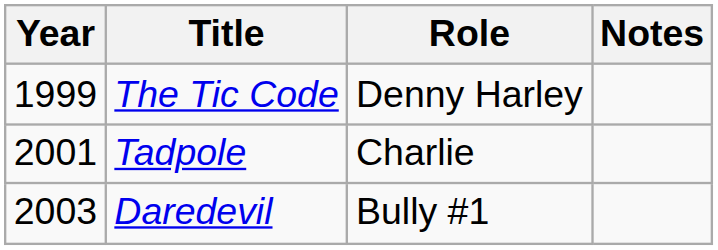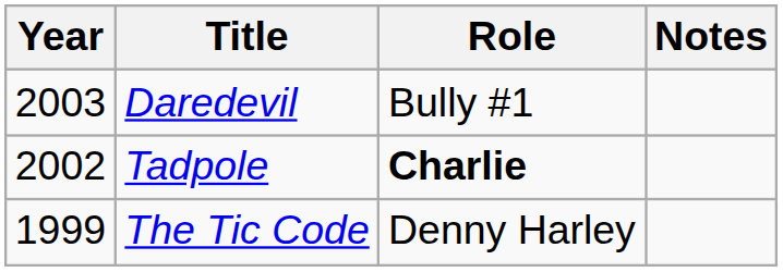 <table class="wikitable sortable">
 <tr>
 <th>Year</th>
 <th>Title</th>
 <th>Role</th>
 <th class="unsortable">Notes</th>
 </tr>
 <tr>
+<td>2003</td>
+<td><em><a href='#'>Daredevil</a></em></td>
+<td>Bully #1</td>
+<td></td>
+</tr>
+<tr>
+<td>2002</td>
+<td><em><a href='#'>Tadpole</a></em></td>
+<td><strong>Charlie</strong></td>
+<td></td>
+</tr>
+<tr>
 <td>1999</td>
 <td><em><a href='#'>The Tic Code</a></em></td>
 <td>Denny Harley</td>
 <td></td>
 </tr>
-<tr>
-<td>2001</td>
-<td><em><a href='#'>Tadpole</a></em></td>
-<td>Charlie</td>
-<td></td>
-</tr>
-<tr>
-<td>2003</td>
-<td><em><a href='#'>Daredevil</a></em></td>
-<td>Bully #1</td>
-<td></td>
-</tr>
 </table>
